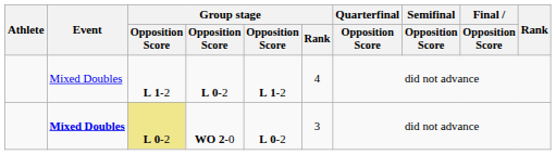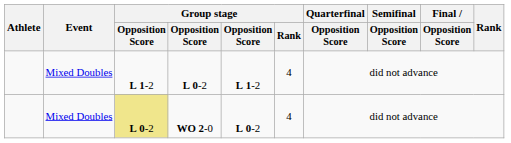 <table class="wikitable" style="font-size:90%">
 <tr>
 <th rowspan=2>Athlete</th>
 <th rowspan=2>Event</th>
 <th colspan=4>Group stage</th>
 <th>Quarterfinal</th>
 <th>Semifinal</th>
 <th>Final / </th>
 <th rowspan=2>Rank</th>
 </tr>
 <tr style="font-size:95%">
 <th>Opposition<br>Score</th>
 <th>Opposition<br>Score</th>
 <th>Opposition<br>Score</th>
 <th>Rank</th>
 <th>Opposition<br>Score</th>
 <th>Opposition<br>Score</th>
 <th>Opposition<br>Score</th>
 </tr>
 <tr align=center>
 <td align=left><br></td>
 <td align=left><a href='#'>Mixed Doubles</a></td>
 <td><small><br></small> <br> <strong>L</strong> <strong>1</strong>-2</td>
 <td><small><br></small> <br> <strong>L</strong> <strong>0</strong>-2</td>
 <td><small><br></small> <br> <strong>L</strong> <strong>1</strong>-2</td>
 <td>4</td>
 <td colspan=4>did not advance</td>
 </tr>
 <tr align=center>
 <td align=left><br></td>
-<td align=left><strong><a href='#'>Mixed Doubles</a></strong></td>
+<td align=left><a href='#'>Mixed Doubles</a></td>
 <td style="background: khaki;"><small><br></small> <br> <strong>L</strong> <strong>0</strong>-2</td>
 <td><small><br></small> <br> <strong>WO</strong> <strong>2</strong>-0</td>
 <td><small><br></small> <br> <strong>L</strong> <strong>0</strong>-2</td>
-<td>3</td>
+<td>4</td>
 <td colspan=4>did not advance</td>
 </tr>
 </table>
